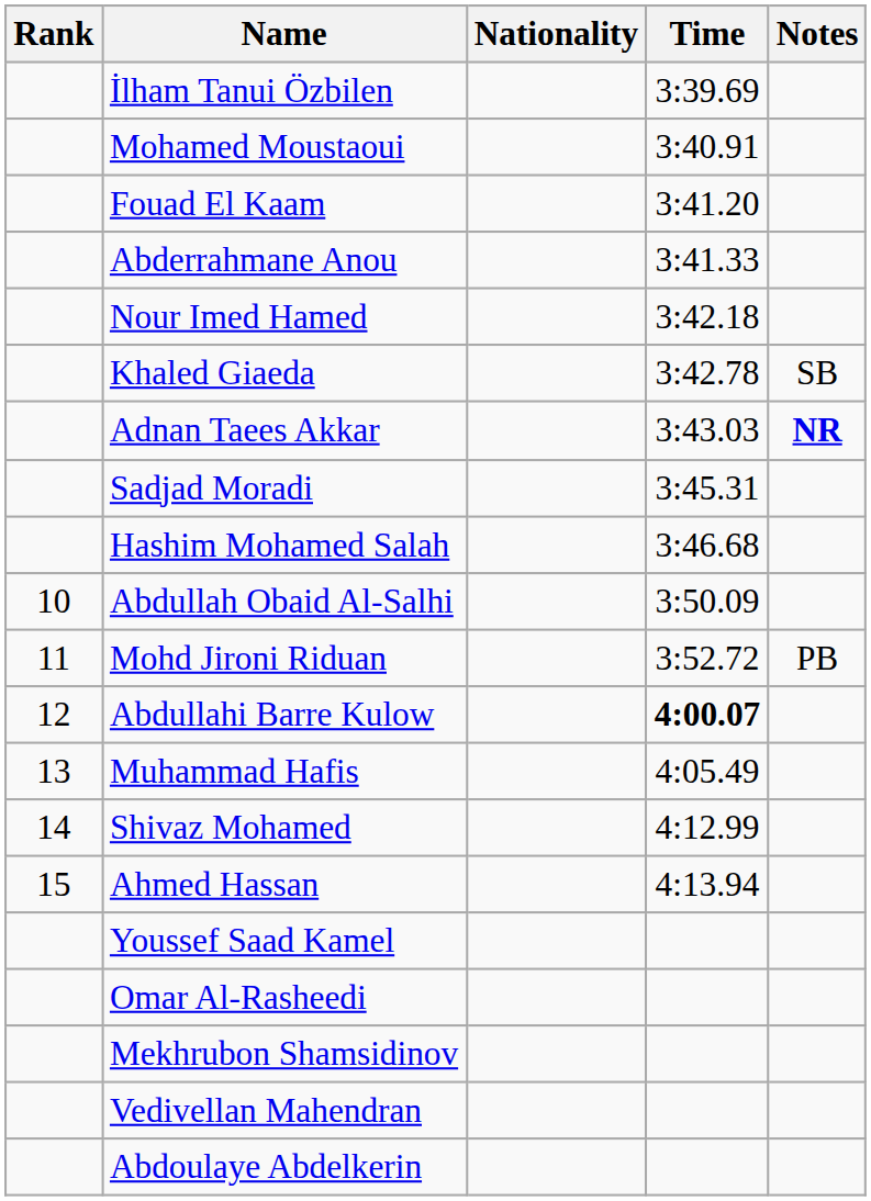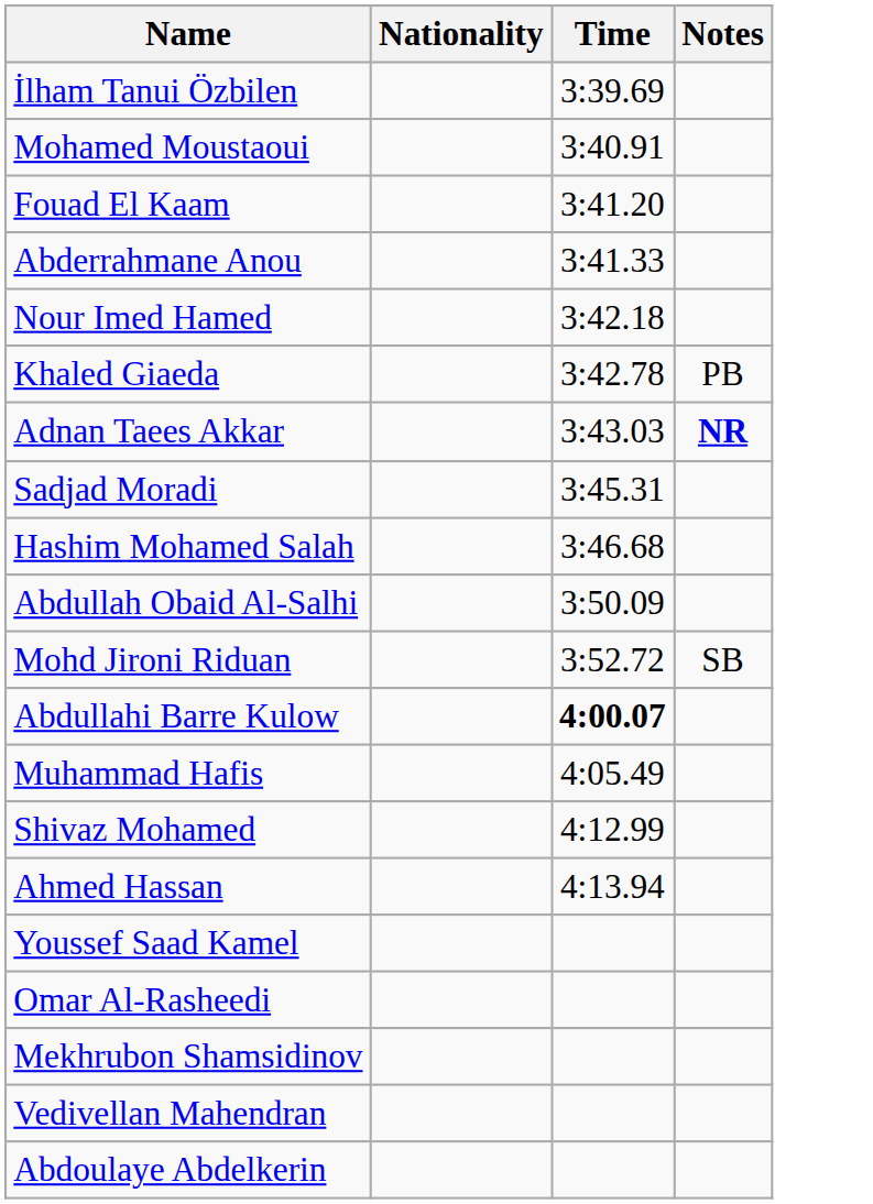 <table class="wikitable sortable" style="text-align:center;font-size:95%">
 <tr>
-<th>Rank</th>
 <th>Name</th>
 <th>Nationality</th>
 <th>Time</th>
 <th>Notes</th>
 </tr>
 <tr>
-<td></td>
 <td align=left><a href='#'>İlham Tanui Özbilen</a></td>
 <td align=left></td>
 <td>3:39.69</td>
 <td></td>
 </tr>
 <tr>
-<td></td>
 <td align=left><a href='#'>Mohamed Moustaoui</a></td>
 <td align=left></td>
 <td>3:40.91</td>
 <td></td>
 </tr>
 <tr>
-<td></td>
 <td align=left><a href='#'>Fouad El Kaam</a></td>
 <td align=left></td>
 <td>3:41.20</td>
 <td></td>
 </tr>
 <tr>
-<td></td>
 <td align=left><a href='#'>Abderrahmane Anou</a></td>
 <td align=left></td>
 <td>3:41.33</td>
 <td></td>
 </tr>
 <tr>
-<td></td>
 <td align=left><a href='#'>Nour Imed Hamed</a></td>
 <td align=left></td>
 <td>3:42.18</td>
 <td></td>
 </tr>
 <tr>
-<td></td>
 <td align=left><a href='#'>Khaled Giaeda</a></td>
 <td align=left></td>
 <td>3:42.78</td>
-<td>SB</td>
+<td>PB</td>
 </tr>
 <tr>
-<td></td>
 <td align=left><a href='#'>Adnan Taees Akkar</a></td>
 <td align=left></td>
 <td>3:43.03</td>
 <td><strong><a href='#'>NR</a></strong></td>
 </tr>
 <tr>
-<td></td>
 <td align=left><a href='#'>Sadjad Moradi</a></td>
 <td align=left></td>
 <td>3:45.31</td>
 <td></td>
 </tr>
 <tr>
-<td></td>
 <td align=left><a href='#'>Hashim Mohamed Salah</a></td>
 <td align=left></td>
 <td>3:46.68</td>
 <td></td>
 </tr>
 <tr>
-<td>10</td>
 <td align=left><a href='#'>Abdullah Obaid Al-Salhi</a></td>
 <td align=left></td>
 <td>3:50.09</td>
 <td></td>
 </tr>
 <tr>
-<td>11</td>
 <td align=left><a href='#'>Mohd Jironi Riduan</a></td>
 <td align=left></td>
 <td>3:52.72</td>
-<td>PB</td>
+<td>SB</td>
 </tr>
 <tr>
-<td>12</td>
 <td align=left><a href='#'>Abdullahi Barre Kulow</a></td>
 <td align=left></td>
 <td><strong>4:00.07</strong></td>
 <td></td>
 </tr>
 <tr>
-<td>13</td>
 <td align=left><a href='#'>Muhammad Hafis</a></td>
 <td align=left></td>
 <td>4:05.49</td>
 <td></td>
 </tr>
 <tr>
-<td>14</td>
 <td align=left><a href='#'>Shivaz Mohamed</a></td>
 <td align=left></td>
 <td>4:12.99</td>
 <td></td>
 </tr>
 <tr>
-<td>15</td>
 <td align=left><a href='#'>Ahmed Hassan</a></td>
 <td align=left></td>
 <td>4:13.94</td>
 <td></td>
 </tr>
 <tr>
-<td></td>
 <td align=left><a href='#'>Youssef Saad Kamel</a></td>
 <td align=left></td>
 <td></td>
 <td></td>
 </tr>
 <tr>
-<td></td>
 <td align=left><a href='#'>Omar Al-Rasheedi</a></td>
 <td align=left></td>
 <td></td>
 <td></td>
 </tr>
 <tr>
-<td></td>
 <td align=left><a href='#'>Mekhrubon Shamsidinov</a></td>
 <td align=left></td>
 <td></td>
 <td></td>
 </tr>
 <tr>
-<td></td>
 <td align=left><a href='#'>Vedivellan Mahendran</a></td>
 <td align=left></td>
 <td></td>
 <td></td>
 </tr>
 <tr>
-<td></td>
 <td align=left><a href='#'>Abdoulaye Abdelkerin</a></td>
 <td align=left></td>
 <td></td>
 <td></td>
 </tr>
 </table>
